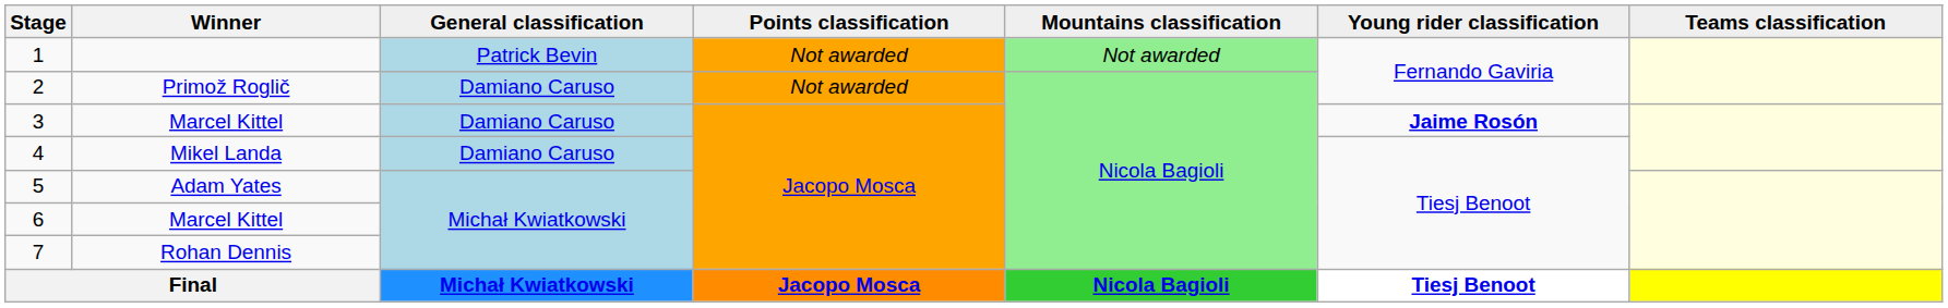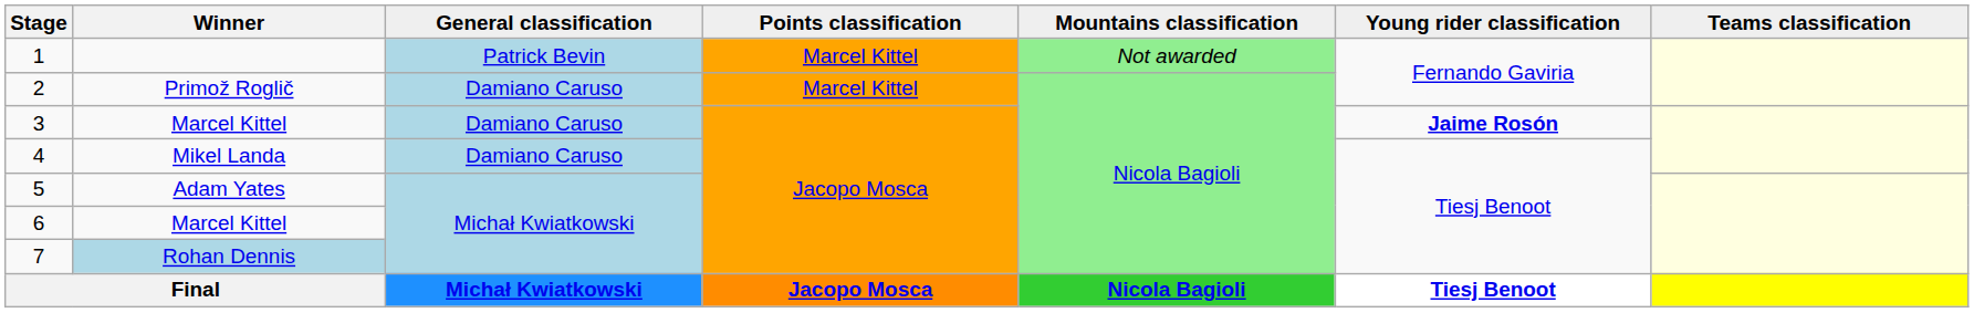 <table class="wikitable" style="text-align: center; font-size:smaller;">
 <tr>
 <th width="1%">Stage</th>
 <th width="16.5%">Winner</th>
 <th style="background:#EFEFEF;" width="16.5%">General classification<br></th>
 <th style="background:#EFEFEF;" width="16.5%">Points classification<br></th>
 <th style="background:#EFEFEF;" width="16.5%">Mountains classification<br></th>
 <th style="background:#EFEFEF;" width="16.5%">Young rider classification<br></th>
 <th style="background:#EFEFEF;" width="16.5%">Teams classification</th>
 </tr>
 <tr>
 <td>1</td>
 <td></td>
 <td style="background:#ADD8E6;"><a href='#'>Patrick Bevin</a></td>
-<td style="background:Orange;"><em>Not awarded</em></td>
+<td style="background:Orange;"><a href='#'>Marcel Kittel</a></td>
 <td style="background:lightgreen;"><em>Not awarded</em></td>
 <td style="background:offwhite;" rowspan=2><a href='#'>Fernando Gaviria</a></td>
 <td style="background:lightyellow;" rowspan=2></td>
 </tr>
 <tr>
 <td>2</td>
 <td><a href='#'>Primož Roglič</a></td>
 <td style="background:#ADD8E6;"><a href='#'>Damiano Caruso</a></td>
-<td style="background:Orange;"><em>Not awarded</em></td>
+<td style="background:Orange;"><a href='#'>Marcel Kittel</a></td>
 <td style="background:lightgreen;" rowspan=6><a href='#'>Nicola Bagioli</a></td>
 </tr>
 <tr>
 <td>3</td>
 <td><a href='#'>Marcel Kittel</a></td>
 <td style="background:#ADD8E6;"><a href='#'>Damiano Caruso</a></td>
 <td style="background:Orange;" rowspan=5><a href='#'>Jacopo Mosca</a></td>
 <td style="background:offwhite;"><strong><a href='#'>Jaime Rosón</a></strong></td>
 <td style="background:lightyellow;" rowspan=2></td>
 </tr>
 <tr>
 <td>4</td>
 <td><a href='#'>Mikel Landa</a></td>
 <td style="background:#ADD8E6;"><a href='#'>Damiano Caruso</a></td>
 <td style="background:offwhite;" rowspan=4><a href='#'>Tiesj Benoot</a></td>
 </tr>
 <tr>
 <td>5</td>
 <td><a href='#'>Adam Yates</a></td>
 <td style="background:#ADD8E6;" rowspan=3><a href='#'>Michał Kwiatkowski</a></td>
 <td style="background:lightyellow;" rowspan=3></td>
 </tr>
 <tr>
 <td>6</td>
 <td><a href='#'>Marcel Kittel</a></td>
 </tr>
 <tr>
 <td>7</td>
-<td><a href='#'>Rohan Dennis</a></td>
+<td style="background: lightblue;"><a href='#'>Rohan Dennis</a></td>
 </tr>
 <tr>
 <th colspan="2">Final</th>
 <th style="background:dodgerblue;"><a href='#'>Michał Kwiatkowski</a></th>
 <th style="background:DarkOrange;"><a href='#'>Jacopo Mosca</a></th>
 <th style="background:limegreen;"><a href='#'>Nicola Bagioli</a></th>
 <th style="background:white;"><a href='#'>Tiesj Benoot</a></th>
 <th style="background:yellow;"></th>
 </tr>
 </table>
